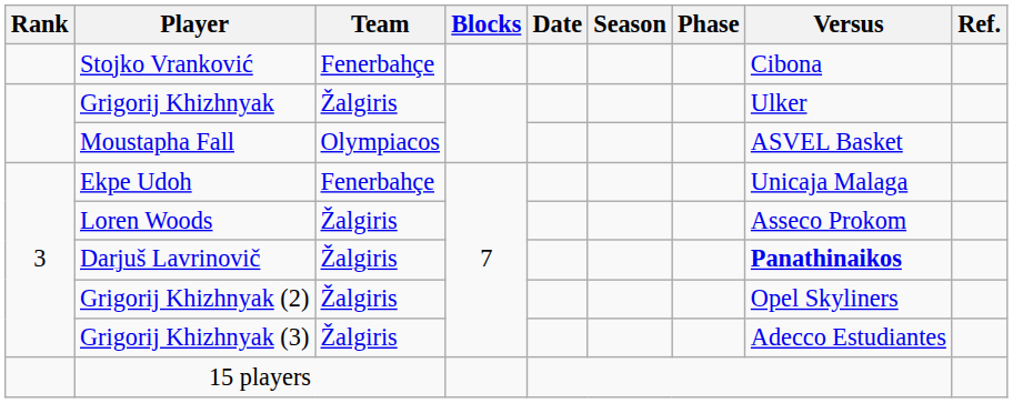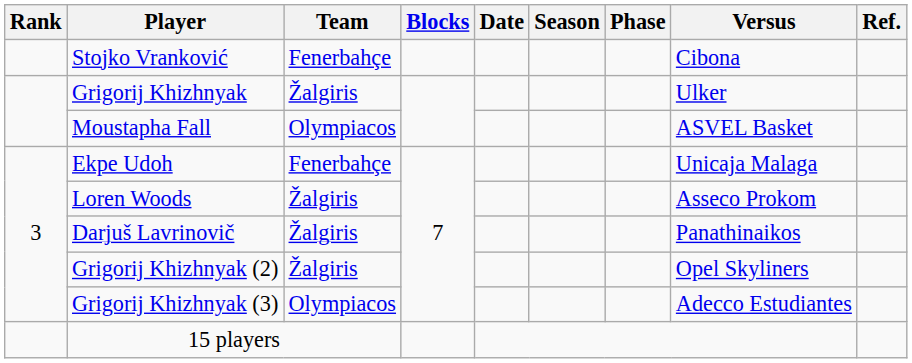 <table class="wikitable sortable">
 <tr>
 <th>Rank</th>
 <th>Player</th>
 <th>Team</th>
 <th><a href='#'>Blocks</a></th>
 <th>Date</th>
 <th>Season</th>
 <th>Phase</th>
 <th>Versus</th>
 <th>Ref.</th>
 </tr>
 <tr>
 <td></td>
 <td> <a href='#'>Stojko Vranković</a></td>
 <td> <a href='#'>Fenerbahçe</a></td>
 <td></td>
 <td></td>
 <td></td>
 <td></td>
 <td> <a href='#'>Cibona</a></td>
 <td></td>
 </tr>
 <tr>
 <td rowspan="2"></td>
 <td> <a href='#'>Grigorij Khizhnyak</a></td>
 <td> <a href='#'>Žalgiris</a></td>
 <td rowspan="2"></td>
 <td></td>
 <td></td>
 <td></td>
 <td> <a href='#'>Ulker</a></td>
 <td></td>
 </tr>
 <tr>
 <td> <a href='#'>Moustapha Fall</a></td>
 <td> <a href='#'>Olympiacos</a></td>
 <td></td>
 <td></td>
 <td></td>
 <td> <a href='#'>ASVEL Basket</a></td>
 <td></td>
 </tr>
 <tr>
 <td rowspan=5 style="text-align:center;">3</td>
 <td> <a href='#'>Ekpe Udoh</a></td>
 <td> <a href='#'>Fenerbahçe</a></td>
 <td rowspan=5 style="text-align:center;">7</td>
 <td></td>
 <td></td>
 <td></td>
 <td> <a href='#'>Unicaja Malaga</a></td>
 <td></td>
 </tr>
 <tr>
 <td> <a href='#'>Loren Woods</a></td>
 <td> <a href='#'>Žalgiris</a></td>
 <td></td>
 <td></td>
 <td></td>
 <td> <a href='#'>Asseco Prokom</a></td>
 <td></td>
 </tr>
 <tr>
 <td> <a href='#'>Darjuš Lavrinovič</a></td>
 <td> <a href='#'>Žalgiris</a></td>
 <td></td>
 <td></td>
 <td></td>
-<td><strong> <a href='#'>Panathinaikos</a></strong></td>
+<td> <a href='#'>Panathinaikos</a></td>
 <td></td>
 </tr>
 <tr>
 <td> <a href='#'>Grigorij Khizhnyak</a> (2)</td>
 <td> <a href='#'>Žalgiris</a></td>
 <td></td>
 <td></td>
 <td></td>
 <td> <a href='#'>Opel Skyliners</a></td>
 <td></td>
 </tr>
 <tr>
 <td> <a href='#'>Grigorij Khizhnyak</a> (3)</td>
-<td> <a href='#'>Žalgiris</a></td>
+<td> <a href='#'>Olympiacos</a></td>
 <td></td>
 <td></td>
 <td></td>
 <td> <a href='#'>Adecco Estudiantes</a></td>
 <td></td>
 </tr>
 <tr>
 <td></td>
 <td colspan=2 style="text-align:center;">15 players</td>
 <td></td>
 <td colspan=4></td>
 <td></td>
 </tr>
 </table>
